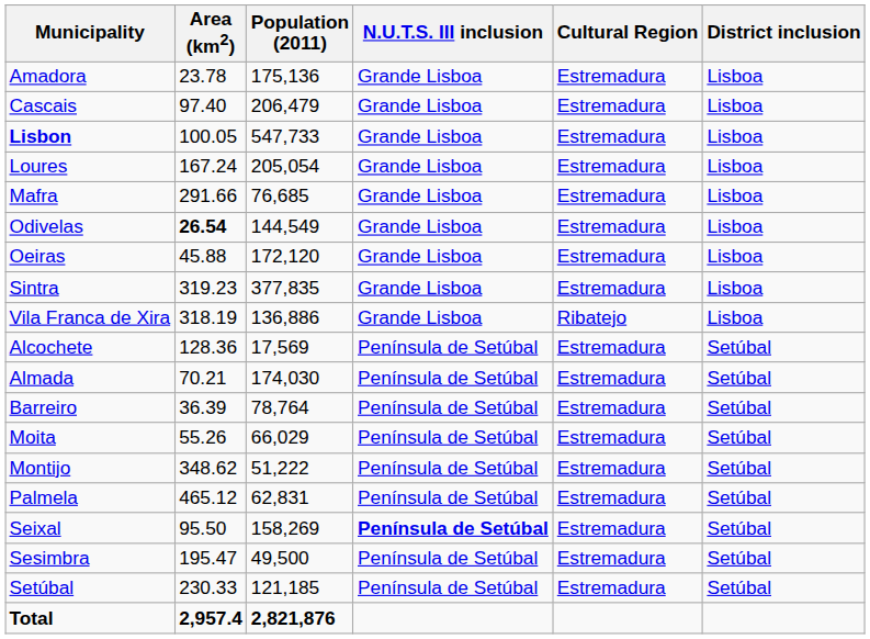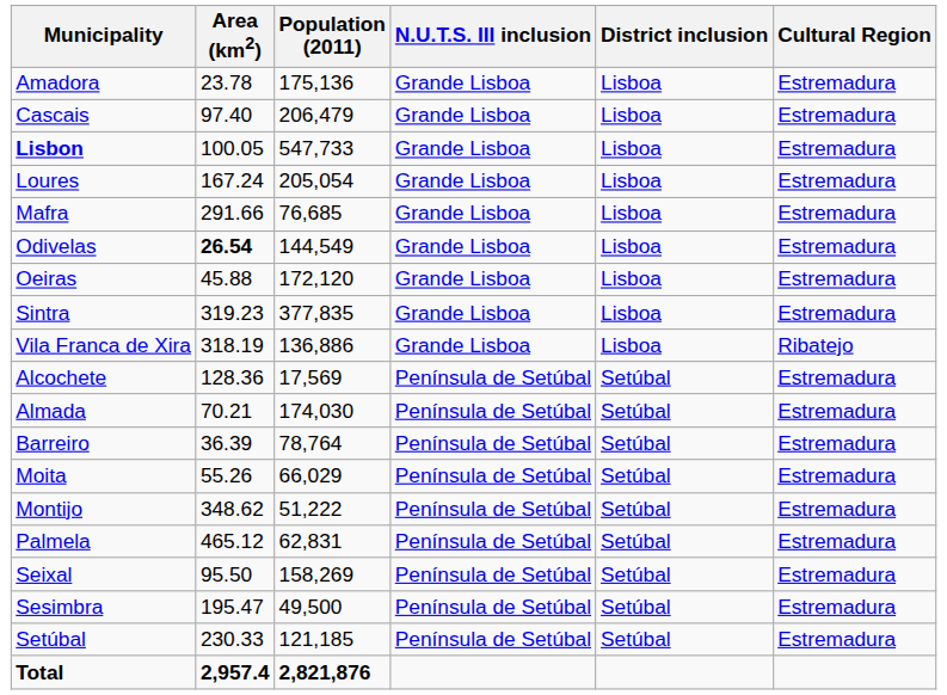 <table class="wikitable sortable col2right col3right" style="margin: 1em auto 1em auto">
 <tr>
 <th>Municipality</th>
 <th>Area<br>(km<sup>2</sup>)</th>
 <th>Population<br>(2011)</th>
 <th><a href='#'>N.U.T.S. III</a> inclusion</th>
+<th>District inclusion</th>
 <th>Cultural Region</th>
-<th>District inclusion</th>
 </tr>
 <tr>
 <td><a href='#'>Amadora</a></td>
 <td>23.78</td>
 <td>175,136</td>
 <td><a href='#'>Grande Lisboa</a></td>
+<td><a href='#'>Lisboa</a></td>
 <td><a href='#'>Estremadura</a></td>
-<td><a href='#'>Lisboa</a></td>
 </tr>
 <tr>
 <td><a href='#'>Cascais</a></td>
 <td>97.40</td>
 <td>206,479</td>
 <td><a href='#'>Grande Lisboa</a></td>
+<td><a href='#'>Lisboa</a></td>
 <td><a href='#'>Estremadura</a></td>
-<td><a href='#'>Lisboa</a></td>
 </tr>
 <tr>
 <td><strong><a href='#'>Lisbon</a></strong></td>
 <td>100.05</td>
 <td>547,733</td>
 <td><a href='#'>Grande Lisboa</a></td>
+<td><a href='#'>Lisboa</a></td>
 <td><a href='#'>Estremadura</a></td>
-<td><a href='#'>Lisboa</a></td>
 </tr>
 <tr>
 <td><a href='#'>Loures</a></td>
 <td>167.24</td>
 <td>205,054</td>
 <td><a href='#'>Grande Lisboa</a></td>
+<td><a href='#'>Lisboa</a></td>
 <td><a href='#'>Estremadura</a></td>
-<td><a href='#'>Lisboa</a></td>
 </tr>
 <tr>
 <td><a href='#'>Mafra</a></td>
 <td>291.66</td>
 <td>76,685</td>
 <td><a href='#'>Grande Lisboa</a></td>
+<td><a href='#'>Lisboa</a></td>
 <td><a href='#'>Estremadura</a></td>
-<td><a href='#'>Lisboa</a></td>
 </tr>
 <tr>
 <td><a href='#'>Odivelas</a></td>
 <td><strong>26.54</strong></td>
 <td>144,549</td>
 <td><a href='#'>Grande Lisboa</a></td>
+<td><a href='#'>Lisboa</a></td>
 <td><a href='#'>Estremadura</a></td>
-<td><a href='#'>Lisboa</a></td>
 </tr>
 <tr>
 <td><a href='#'>Oeiras</a></td>
 <td>45.88</td>
 <td>172,120</td>
 <td><a href='#'>Grande Lisboa</a></td>
+<td><a href='#'>Lisboa</a></td>
 <td><a href='#'>Estremadura</a></td>
-<td><a href='#'>Lisboa</a></td>
 </tr>
 <tr>
 <td><a href='#'>Sintra</a></td>
 <td>319.23</td>
 <td>377,835</td>
 <td><a href='#'>Grande Lisboa</a></td>
+<td><a href='#'>Lisboa</a></td>
 <td><a href='#'>Estremadura</a></td>
-<td><a href='#'>Lisboa</a></td>
 </tr>
 <tr>
 <td><a href='#'>Vila Franca de Xira</a></td>
 <td>318.19</td>
 <td>136,886</td>
 <td><a href='#'>Grande Lisboa</a></td>
+<td><a href='#'>Lisboa</a></td>
 <td><a href='#'>Ribatejo</a></td>
-<td><a href='#'>Lisboa</a></td>
 </tr>
 <tr>
 <td><a href='#'>Alcochete</a></td>
 <td>128.36</td>
 <td>17,569</td>
 <td><a href='#'>Península de Setúbal</a></td>
+<td><a href='#'>Setúbal</a></td>
 <td><a href='#'>Estremadura</a></td>
-<td><a href='#'>Setúbal</a></td>
 </tr>
 <tr>
 <td><a href='#'>Almada</a></td>
 <td>70.21</td>
 <td>174,030</td>
 <td><a href='#'>Península de Setúbal</a></td>
+<td><a href='#'>Setúbal</a></td>
 <td><a href='#'>Estremadura</a></td>
-<td><a href='#'>Setúbal</a></td>
 </tr>
 <tr>
 <td><a href='#'>Barreiro</a></td>
 <td>36.39</td>
 <td>78,764</td>
 <td><a href='#'>Península de Setúbal</a></td>
+<td><a href='#'>Setúbal</a></td>
 <td><a href='#'>Estremadura</a></td>
-<td><a href='#'>Setúbal</a></td>
 </tr>
 <tr>
 <td><a href='#'>Moita</a></td>
 <td>55.26</td>
 <td>66,029</td>
 <td><a href='#'>Península de Setúbal</a></td>
+<td><a href='#'>Setúbal</a></td>
 <td><a href='#'>Estremadura</a></td>
-<td><a href='#'>Setúbal</a></td>
 </tr>
 <tr>
 <td><a href='#'>Montijo</a></td>
 <td>348.62</td>
 <td>51,222</td>
 <td><a href='#'>Península de Setúbal</a></td>
+<td><a href='#'>Setúbal</a></td>
 <td><a href='#'>Estremadura</a></td>
-<td><a href='#'>Setúbal</a></td>
 </tr>
 <tr>
 <td><a href='#'>Palmela</a></td>
 <td>465.12</td>
 <td>62,831</td>
 <td><a href='#'>Península de Setúbal</a></td>
+<td><a href='#'>Setúbal</a></td>
 <td><a href='#'>Estremadura</a></td>
-<td><a href='#'>Setúbal</a></td>
 </tr>
 <tr>
 <td><a href='#'>Seixal</a></td>
 <td>95.50</td>
 <td>158,269</td>
-<td><strong><a href='#'>Península de Setúbal</a></strong></td>
+<td><a href='#'>Península de Setúbal</a></td>
+<td><a href='#'>Setúbal</a></td>
 <td><a href='#'>Estremadura</a></td>
-<td><a href='#'>Setúbal</a></td>
 </tr>
 <tr>
 <td><a href='#'>Sesimbra</a></td>
 <td>195.47</td>
 <td>49,500</td>
 <td><a href='#'>Península de Setúbal</a></td>
+<td><a href='#'>Setúbal</a></td>
 <td><a href='#'>Estremadura</a></td>
-<td><a href='#'>Setúbal</a></td>
 </tr>
 <tr>
 <td><a href='#'>Setúbal</a></td>
 <td>230.33</td>
 <td>121,185</td>
 <td><a href='#'>Península de Setúbal</a></td>
+<td><a href='#'>Setúbal</a></td>
 <td><a href='#'>Estremadura</a></td>
-<td><a href='#'>Setúbal</a></td>
 </tr>
 <tr>
 <td><strong>Total</strong></td>
 <td><strong>2,957.4</strong></td>
 <td><strong>2,821,876</strong></td>
 <td></td>
 <td></td>
 <td></td>
 </tr>
 </table>
